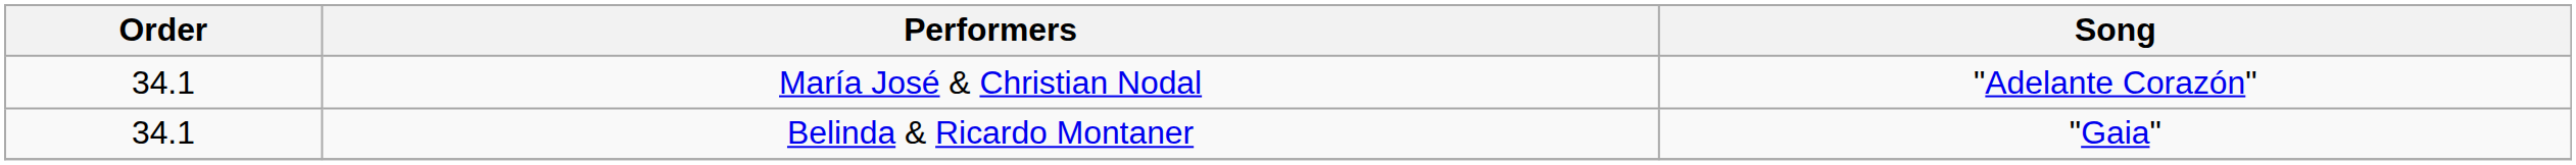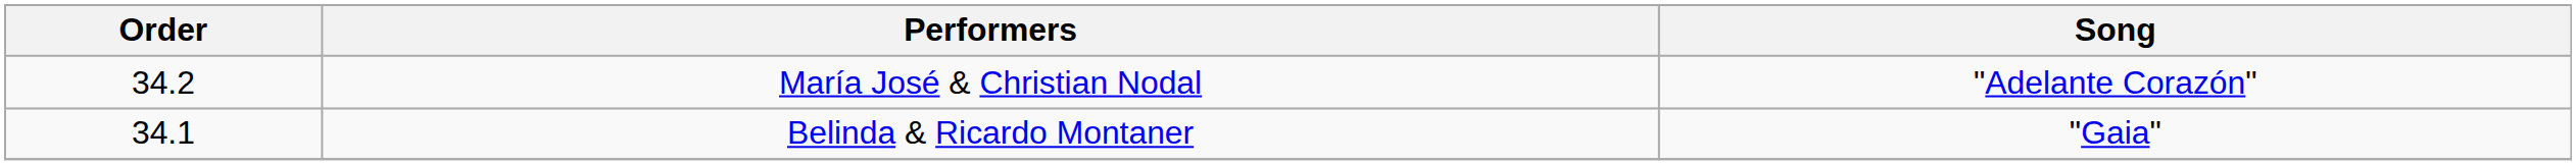 <table class="wikitable" style="text-align:center; width:100%;">
 <tr>
 </tr>
 <tr>
 <th>Order</th>
 <th>Performers</th>
 <th>Song</th>
 </tr>
 <tr>
-<td>34.1</td>
+<td>34.2</td>
 <td><a href='#'>María José</a> & <a href='#'>Christian Nodal</a></td>
 <td>"<a href='#'>Adelante Corazón</a>"</td>
 </tr>
 <tr>
 <td>34.1</td>
 <td><a href='#'>Belinda</a> & <a href='#'>Ricardo Montaner</a></td>
 <td>"<a href='#'>Gaia</a>"</td>
 </tr>
 <tr>
 </tr>
 </table>
